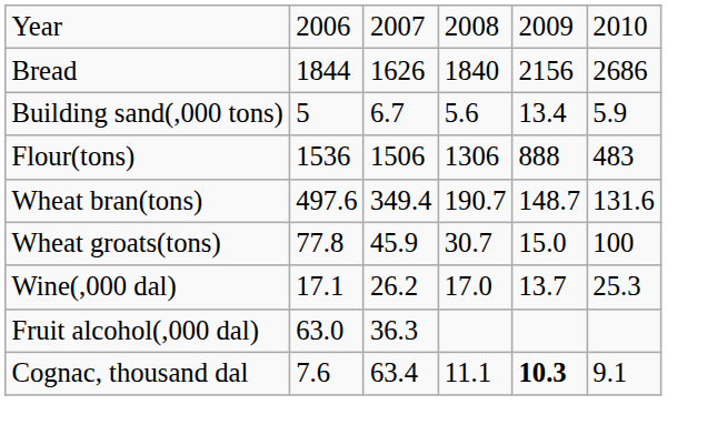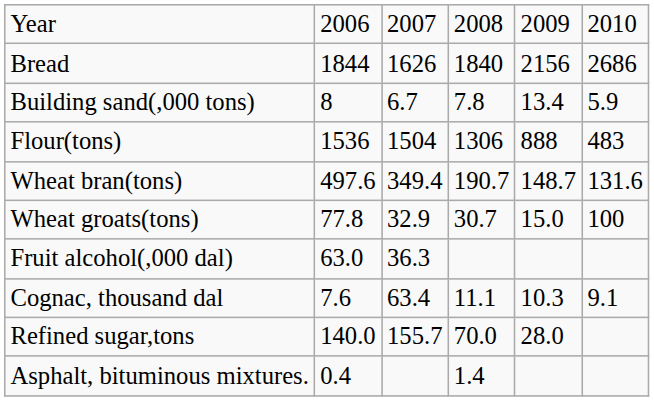 <table class="wikitable">
 <tr>
 <td>Year</td>
 <td>2006</td>
 <td>2007</td>
 <td>2008</td>
 <td>2009</td>
 <td>2010</td>
 </tr>
 <tr>
 <td>Bread</td>
 <td>1844</td>
 <td>1626</td>
 <td>1840</td>
 <td>2156</td>
 <td>2686</td>
 </tr>
 <tr>
 <td>Building sand(,000 tons)</td>
-<td>5</td>
+<td>8</td>
 <td>6.7</td>
-<td>5.6</td>
+<td>7.8</td>
 <td>13.4</td>
 <td>5.9</td>
 </tr>
 <tr>
 <td>Flour(tons)</td>
 <td>1536</td>
-<td>1506</td>
+<td>1504</td>
 <td>1306</td>
 <td>888</td>
 <td>483</td>
 </tr>
 <tr>
 <td>Wheat bran(tons)</td>
 <td>497.6</td>
 <td>349.4</td>
 <td>190.7</td>
 <td>148.7</td>
 <td>131.6</td>
 </tr>
 <tr>
 <td>Wheat groats(tons)</td>
 <td>77.8</td>
-<td>45.9</td>
+<td>32.9</td>
 <td>30.7</td>
 <td>15.0</td>
 <td>100</td>
-</tr>
-<tr>
-<td>Wine(,000 dal)</td>
-<td>17.1</td>
-<td>26.2</td>
-<td>17.0</td>
-<td>13.7</td>
-<td>25.3</td>
 </tr>
 <tr>
 <td>Fruit alcohol(,000 dal)</td>
 <td>63.0</td>
 <td>36.3</td>
 <td></td>
 <td></td>
 <td></td>
 </tr>
 <tr>
 <td>Cognac, thousand dal</td>
 <td>7.6</td>
 <td>63.4</td>
 <td>11.1</td>
-<td><strong>10.3</strong></td>
+<td>10.3</td>
 <td>9.1</td>
 </tr>
+<tr>
+<td>Refined sugar,tons</td>
+<td>140.0</td>
+<td>155.7</td>
+<td>70.0</td>
+<td>28.0</td>
+<td></td>
+</tr>
+<tr>
+<td>Asphalt, bituminous mixtures.</td>
+<td>0.4</td>
+<td></td>
+<td>1.4</td>
+<td></td>
+<td></td>
+</tr>
 </table>
